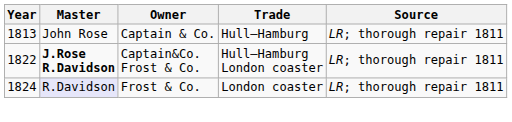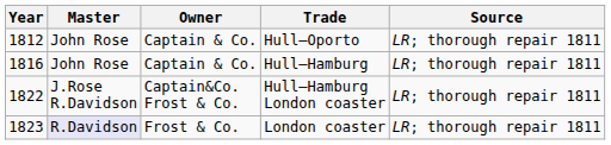 <table class=" wikitable">
 <tr>
 <th>Year</th>
 <th>Master</th>
 <th>Owner</th>
 <th>Trade</th>
 <th>Source</th>
 </tr>
 <tr>
-<td>1813</td>
+<td>1812</td>
+<td>John Rose</td>
+<td>Captain & Co.</td>
+<td>Hull–Oporto</td>
+<td><em>LR</em>; thorough repair 1811</td>
+</tr>
+<tr>
+<td>1816</td>
 <td>John Rose</td>
 <td>Captain & Co.</td>
 <td>Hull–Hamburg</td>
 <td><em>LR</em>; thorough repair 1811</td>
 </tr>
 <tr>
 <td>1822</td>
-<td><strong>J.Rose<br>R.Davidson</strong></td>
+<td>J.Rose<br>R.Davidson</td>
 <td>Captain&Co.<br>Frost & Co.</td>
 <td>Hull–Hamburg<br>London coaster</td>
 <td><em>LR</em>; thorough repair 1811</td>
 </tr>
 <tr>
-<td>1824</td>
+<td>1823</td>
 <td style="background: lavender;">R.Davidson</td>
 <td>Frost & Co.</td>
 <td>London coaster</td>
 <td><em>LR</em>; thorough repair 1811</td>
 </tr>
 </table>
